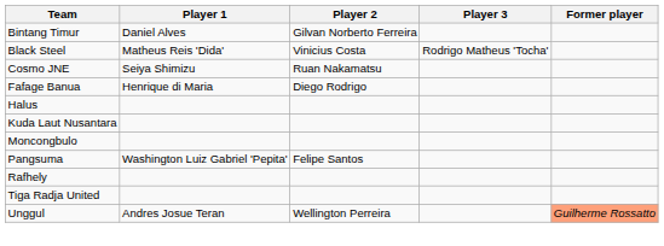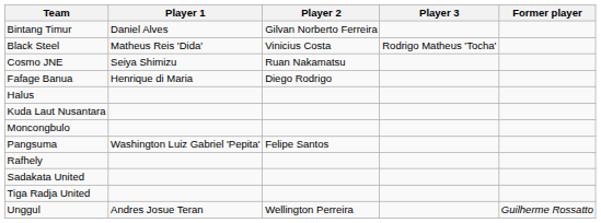 <table class="wikitable" style="font-size:85%;">
 <tr>
 <th>Team</th>
 <th>Player 1</th>
 <th>Player 2</th>
 <th>Player 3</th>
 <th>Former player</th>
 </tr>
 <tr>
 <td>Bintang Timur</td>
 <td> Daniel Alves</td>
 <td> Gilvan Norberto Ferreira</td>
 <td></td>
 <td></td>
 </tr>
 <tr>
 <td>Black Steel</td>
 <td> Matheus Reis 'Dida'</td>
 <td> Vinicius Costa</td>
 <td> Rodrigo Matheus 'Tocha'</td>
 <td></td>
 </tr>
 <tr>
 <td>Cosmo JNE</td>
 <td> Seiya Shimizu</td>
 <td> Ruan Nakamatsu</td>
 <td></td>
 <td></td>
 </tr>
 <tr>
 <td>Fafage Banua</td>
 <td> Henrique di Maria</td>
 <td> Diego Rodrigo</td>
 <td></td>
 <td></td>
 </tr>
 <tr>
 <td>Halus</td>
 <td></td>
 <td></td>
 <td></td>
 <td></td>
 </tr>
 <tr>
 <td>Kuda Laut Nusantara</td>
 <td></td>
 <td></td>
 <td></td>
 <td></td>
 </tr>
 <tr>
 <td>Moncongbulo</td>
 <td></td>
 <td></td>
 <td></td>
 <td></td>
 </tr>
 <tr>
 <td>Pangsuma</td>
 <td> Washington Luiz Gabriel 'Pepita'</td>
 <td> Felipe Santos</td>
 <td></td>
 <td></td>
 </tr>
 <tr>
 <td>Rafhely</td>
 <td></td>
 <td></td>
 <td></td>
 <td></td>
 </tr>
 <tr>
+<td>Sadakata United</td>
+<td></td>
+<td></td>
+<td></td>
+<td></td>
+</tr>
+<tr>
 <td>Tiga Radja United</td>
 <td></td>
 <td></td>
 <td></td>
 <td></td>
 </tr>
 <tr>
 <td>Unggul</td>
 <td> Andres Josue Teran</td>
 <td> Wellington Perreira</td>
 <td></td>
-<td style="background: lightsalmon;"><em> Guilherme Rossatto</em></td>
+<td><em> Guilherme Rossatto</em></td>
 </tr>
 </table>
